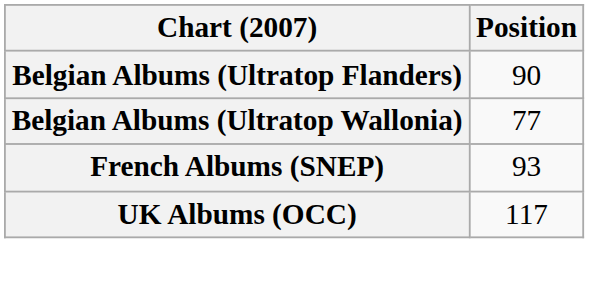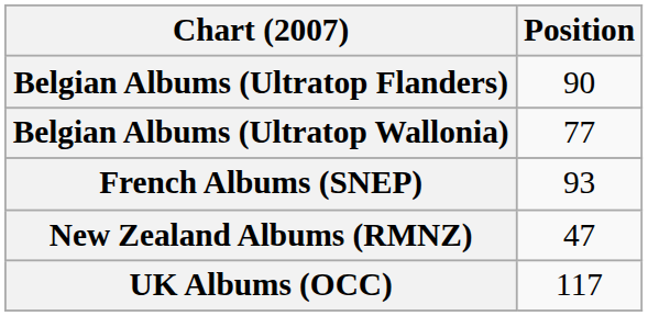 <table class="wikitable plainrowheaders">
 <tr>
 <th>Chart (2007)</th>
 <th>Position</th>
 </tr>
 <tr>
 <th scope="row">Belgian Albums (Ultratop Flanders)</th>
 <td style="text-align:center;">90</td>
 </tr>
 <tr>
 <th scope="row">Belgian Albums (Ultratop Wallonia)</th>
 <td style="text-align:center;">77</td>
 </tr>
 <tr>
 <th scope="row">French Albums (SNEP)</th>
 <td style="text-align:center;">93</td>
 </tr>
 <tr>
+<th scope="row">New Zealand Albums (RMNZ)</th>
+<td style="text-align:center;">47</td>
+</tr>
+<tr>
 <th scope="row">UK Albums (OCC)</th>
 <td style="text-align:center;">117</td>
 </tr>
 </table>
